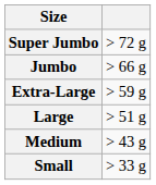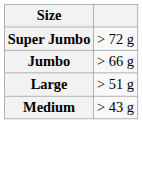 <table class="wikitable">
 <tr>
 <th>Size</th>
 <th></th>
 </tr>
 <tr>
 <th>Super Jumbo</th>
 <td>> 72 g</td>
 </tr>
 <tr>
 <th>Jumbo</th>
 <td>> 66 g</td>
 </tr>
 <tr>
-<th>Extra-Large</th>
-<td>> 59 g</td>
-</tr>
-<tr>
 <th>Large</th>
 <td>> 51 g</td>
 </tr>
 <tr>
 <th>Medium</th>
 <td>> 43 g</td>
 </tr>
-<tr>
-<th>Small</th>
-<td>> 33 g</td>
-</tr>
 </table>
